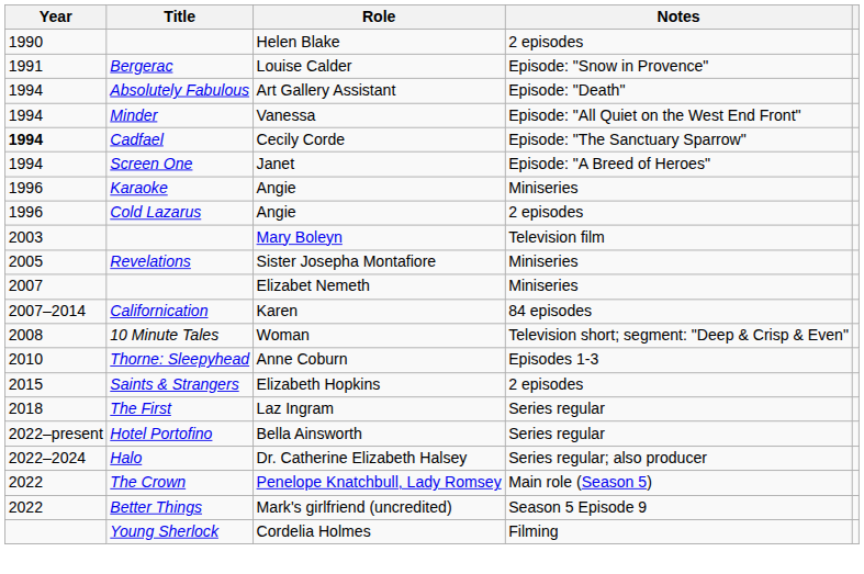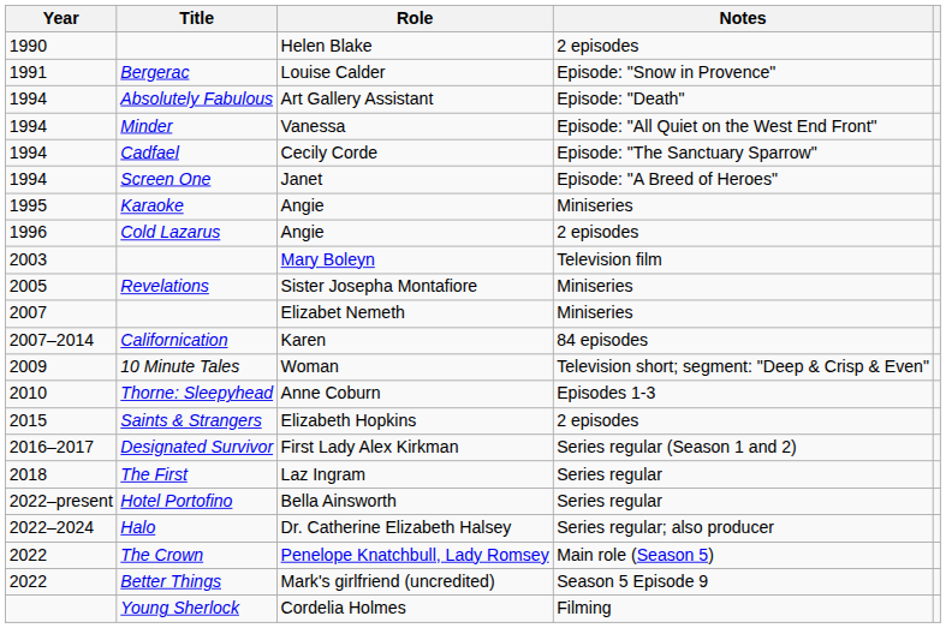 <table class="wikitable plainrowheaders sortable">
 <tr>
 <th scope="col">Year</th>
 <th scope="col">Title</th>
 <th scope="col">Role</th>
 <th scope="col" class="unsortable">Notes</th>
 <th scope="col" class="unsortable"></th>
 </tr>
 <tr>
 <td>1990</td>
 <td><em></em></td>
 <td>Helen Blake</td>
 <td>2 episodes</td>
 <td style="text-align: center;"></td>
 </tr>
 <tr>
 <td>1991</td>
 <td><em><a href='#'>Bergerac</a></em></td>
 <td>Louise Calder</td>
 <td>Episode: "Snow in Provence"</td>
 <td style="text-align: center;"></td>
 </tr>
 <tr>
 <td>1994</td>
 <td><em><a href='#'>Absolutely Fabulous</a></em></td>
 <td>Art Gallery Assistant</td>
 <td>Episode: "Death"</td>
 <td style="text-align: center;"></td>
 </tr>
 <tr>
 <td>1994</td>
 <td><em><a href='#'>Minder</a></em></td>
 <td>Vanessa</td>
 <td>Episode: "All Quiet on the West End Front"</td>
 <td style="text-align: center;"></td>
 </tr>
 <tr>
-<td><strong>1994</strong></td>
+<td>1994</td>
 <td><em><a href='#'>Cadfael</a></em></td>
 <td>Cecily Corde</td>
 <td>Episode: "The Sanctuary Sparrow"</td>
 <td style="text-align: center;"></td>
 </tr>
 <tr>
 <td>1994</td>
 <td><em><a href='#'>Screen One</a></em></td>
 <td>Janet</td>
 <td>Episode: "A Breed of Heroes"</td>
 <td style="text-align: center;"></td>
 </tr>
 <tr>
-<td>1996</td>
+<td>1995</td>
 <td><em><a href='#'>Karaoke</a></em></td>
 <td>Angie</td>
 <td>Miniseries</td>
 <td style="text-align: center;"></td>
 </tr>
 <tr>
 <td>1996</td>
 <td><em><a href='#'>Cold Lazarus</a></em></td>
 <td>Angie</td>
 <td>2 episodes</td>
 <td style="text-align: center;"></td>
 </tr>
 <tr>
 <td>2003</td>
 <td><em></em></td>
 <td><a href='#'>Mary Boleyn</a></td>
 <td>Television film</td>
 <td style="text-align: center;"></td>
 </tr>
 <tr>
 <td>2005</td>
 <td><em><a href='#'>Revelations</a></em></td>
 <td>Sister Josepha Montafiore</td>
 <td>Miniseries</td>
 <td style="text-align: center;"></td>
 </tr>
 <tr>
 <td>2007</td>
 <td><em></em></td>
 <td>Elizabet Nemeth</td>
 <td>Miniseries</td>
 <td style="text-align: center;"></td>
 </tr>
 <tr>
 <td>2007–2014</td>
 <td><em><a href='#'>Californication</a></em></td>
 <td>Karen</td>
 <td>84 episodes</td>
 <td style="text-align: center;"></td>
 </tr>
 <tr>
-<td>2008</td>
+<td>2009</td>
 <td><em>10 Minute Tales</em></td>
 <td>Woman</td>
 <td>Television short; segment: "Deep & Crisp & Even"</td>
 <td style="text-align: center;"></td>
 </tr>
 <tr>
 <td>2010</td>
 <td><em><a href='#'>Thorne: Sleepyhead</a></em></td>
 <td>Anne Coburn</td>
 <td>Episodes 1-3</td>
 <td style="text-align: center;"></td>
 </tr>
 <tr>
 <td>2015</td>
 <td><em><a href='#'>Saints & Strangers</a></em></td>
 <td>Elizabeth Hopkins</td>
 <td>2 episodes</td>
+<td style="text-align: center;"></td>
+</tr>
+<tr>
+<td>2016–2017</td>
+<td><em><a href='#'>Designated Survivor</a></em></td>
+<td>First Lady Alex Kirkman</td>
+<td>Series regular (Season 1 and 2)</td>
 <td style="text-align: center;"></td>
 </tr>
 <tr>
 <td>2018</td>
 <td><em><a href='#'>The First</a></em></td>
 <td>Laz Ingram</td>
 <td>Series regular</td>
 <td style="text-align: center;"></td>
 </tr>
 <tr>
 <td>2022–present</td>
 <td><em><a href='#'>Hotel Portofino</a></em></td>
 <td>Bella Ainsworth</td>
 <td>Series regular</td>
 <td style="text-align: center;"></td>
 </tr>
 <tr>
 <td>2022–2024</td>
 <td><em><a href='#'>Halo</a></em></td>
 <td>Dr. Catherine Elizabeth Halsey</td>
 <td>Series regular; also producer</td>
 <td style="text-align: center;"></td>
 </tr>
 <tr>
 <td>2022</td>
 <td><a href='#'><em>The Crown</em></a></td>
 <td><a href='#'>Penelope Knatchbull, Lady Romsey</a></td>
 <td>Main role (<a href='#'>Season 5</a>)</td>
 <td style="text-align: center;"></td>
 </tr>
 <tr>
 <td>2022</td>
 <td><em><a href='#'>Better Things</a></em></td>
 <td>Mark's girlfriend (uncredited)</td>
 <td>Season 5 Episode 9</td>
 <td style="text-align: center;"></td>
 </tr>
 <tr>
 <td></td>
 <td><em><a href='#'>Young Sherlock</a></em></td>
 <td>Cordelia Holmes</td>
 <td>Filming</td>
 <td></td>
 </tr>
 </table>
